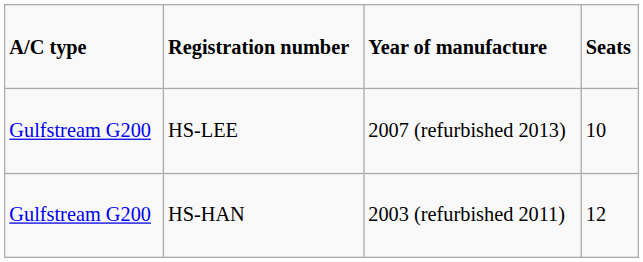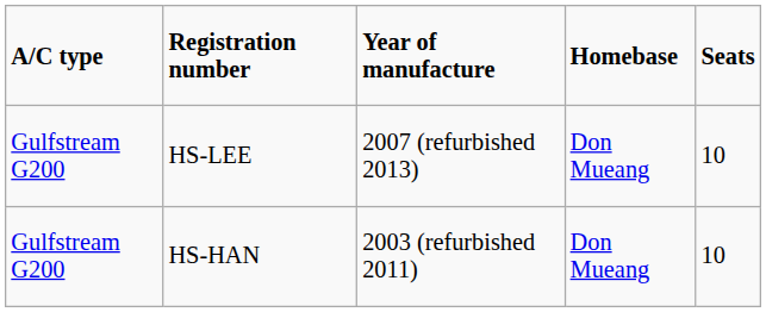 <table class="wikitable sortable" style="text-align: left; width: 500px; height: 200px;">
 <tr>
 <td><strong>A/C type</strong></td>
 <td><strong>Registration number</strong></td>
 <td><strong>Year of manufacture</strong></td>
+<td><strong>Homebase</strong></td>
 <td><strong>Seats</strong></td>
 </tr>
 <tr>
 <td><a href='#'>Gulfstream G200</a></td>
 <td align="left">HS-LEE</td>
 <td>2007 (refurbished 2013)</td>
+<td><a href='#'>Don Mueang</a></td>
 <td>10</td>
 </tr>
 <tr>
 <td><a href='#'>Gulfstream G200</a></td>
 <td align="left">HS-HAN</td>
 <td>2003 (refurbished 2011)</td>
-<td>12</td>
+<td><a href='#'>Don Mueang</a></td>
+<td>10</td>
 </tr>
 </table>
